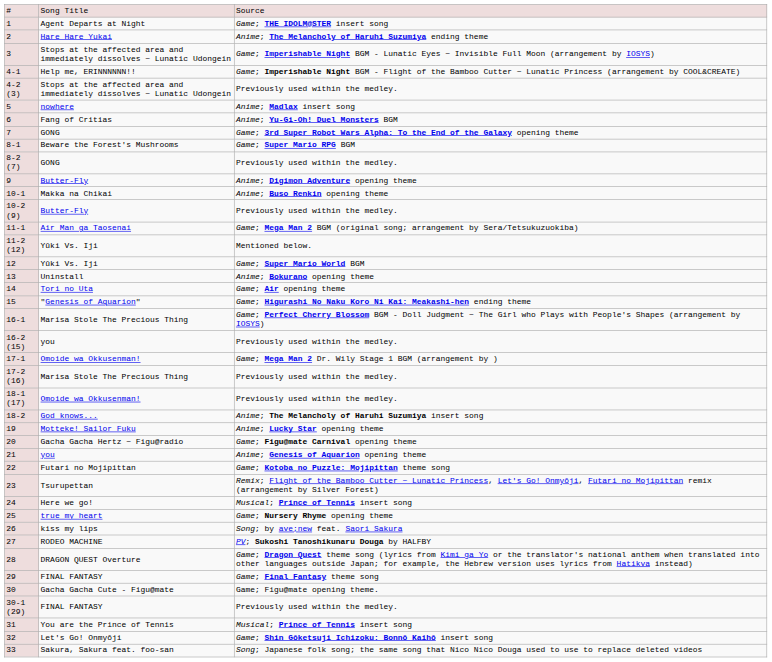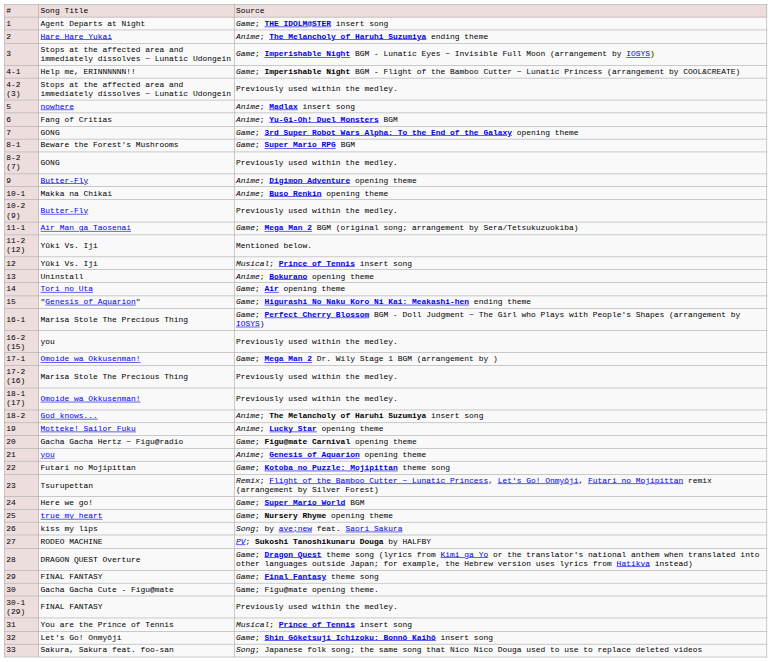 <table class="wikitable">
 <tr style="background-color:#edd">
 <td>#</td>
 <td>Song Title</td>
 <td>Source</td>
 </tr>
 <tr>
 <td style="background-color:#edd">1</td>
 <td>Agent Departs at Night</td>
 <td><em>Game</em>; <strong><a href='#'>THE IDOLM@STER</a></strong> insert song</td>
 </tr>
 <tr>
 <td style="background-color:#edd">2</td>
 <td><a href='#'>Hare Hare Yukai</a></td>
 <td><em>Anime</em>; <strong><a href='#'>The Melancholy of Haruhi Suzumiya</a></strong> ending theme</td>
 </tr>
 <tr>
 <td style="background-color:#edd">3</td>
 <td>Stops at the affected area and immediately dissolves ~ Lunatic Udongein</td>
 <td><em>Game</em>; <strong><a href='#'>Imperishable Night</a></strong> BGM - Lunatic Eyes ~ Invisible Full Moon (arrangement by <a href='#'>IOSYS</a>)</td>
 </tr>
 <tr>
 <td style="background-color:#edd">4-1</td>
 <td>Help me, ERINNNNNN!!</td>
 <td><em>Game</em>; <strong>Imperishable Night</strong> BGM - Flight of the Bamboo Cutter ~ Lunatic Princess (arrangement by COOL&CREATE)</td>
 </tr>
 <tr>
 <td style="background-color:#edd">4-2 (3)</td>
 <td>Stops at the affected area and immediately dissolves ~ Lunatic Udongein</td>
 <td>Previously used within the medley.</td>
 </tr>
 <tr>
 <td style="background-color:#edd">5</td>
 <td><a href='#'>nowhere</a></td>
 <td><em>Anime</em>; <strong><a href='#'>Madlax</a></strong> insert song</td>
 </tr>
 <tr>
 <td style="background-color:#edd">6</td>
 <td>Fang of Critias</td>
 <td><em>Anime</em>; <strong><a href='#'>Yu-Gi-Oh! Duel Monsters</a></strong> BGM</td>
 </tr>
 <tr>
 <td style="background-color:#edd">7</td>
 <td>GONG</td>
 <td><em>Game</em>; <strong><a href='#'>3rd Super Robot Wars Alpha: To the End of the Galaxy</a></strong> opening theme</td>
 </tr>
 <tr>
 <td style="background-color:#edd">8-1</td>
 <td>Beware the Forest's Mushrooms</td>
 <td><em>Game</em>; <strong><a href='#'>Super Mario RPG</a></strong> BGM</td>
 </tr>
 <tr>
 <td style="background-color:#edd">8-2 (7)</td>
 <td>GONG</td>
 <td>Previously used within the medley.</td>
 </tr>
 <tr>
 <td style="background-color:#edd">9</td>
 <td><a href='#'>Butter-Fly</a></td>
 <td><em>Anime</em>; <strong><a href='#'>Digimon Adventure</a></strong> opening theme</td>
 </tr>
 <tr>
 <td style="background-color:#edd">10-1</td>
 <td>Makka na Chikai</td>
 <td><em>Anime</em>; <strong><a href='#'>Buso Renkin</a></strong> opening theme</td>
 </tr>
 <tr>
 <td style="background-color:#edd">10-2 (9)</td>
 <td><a href='#'>Butter-Fly</a></td>
 <td>Previously used within the medley.</td>
 </tr>
 <tr>
 <td style="background-color:#edd">11-1</td>
 <td><a href='#'>Air Man ga Taosenai</a></td>
 <td><em>Game</em>; <strong><a href='#'>Mega Man 2</a></strong> BGM (original song; arrangement by Sera/Tetsukuzuokiba)</td>
 </tr>
 <tr>
 <td style="background-color:#edd">11-2 (12)</td>
 <td>Yūki Vs. Iji</td>
 <td>Mentioned below.</td>
 </tr>
 <tr>
 <td style="background-color:#edd">12</td>
 <td>Yūki Vs. Iji</td>
-<td><em>Game</em>; <strong><a href='#'>Super Mario World</a></strong> BGM</td>
+<td><em>Musical</em>; <strong><a href='#'>Prince of Tennis</a></strong> insert song</td>
 </tr>
 <tr>
 <td style="background-color:#edd">13</td>
 <td>Uninstall</td>
 <td><em>Anime</em>; <strong><a href='#'>Bokurano</a></strong> opening theme</td>
 </tr>
 <tr>
 <td style="background-color:#edd">14</td>
 <td><a href='#'>Tori no Uta</a></td>
 <td><em>Game</em>; <strong><a href='#'>Air</a></strong> opening theme</td>
 </tr>
 <tr>
 <td style="background-color:#edd">15</td>
 <td>"<a href='#'>Genesis of Aquarion</a>"</td>
 <td><em>Game</em>; <strong><a href='#'>Higurashi No Naku Koro Ni Kai: Meakashi-hen</a></strong> ending theme</td>
 </tr>
 <tr>
 <td style="background-color:#edd">16-1</td>
 <td>Marisa Stole The Precious Thing</td>
 <td><em>Game</em>; <strong><a href='#'>Perfect Cherry Blossom</a></strong> BGM - Doll Judgment ~ The Girl who Plays with People's Shapes (arrangement by <a href='#'>IOSYS</a>)</td>
 </tr>
 <tr>
 <td style="background-color:#edd">16-2 (15)</td>
 <td>you</td>
 <td>Previously used within the medley.</td>
 </tr>
 <tr>
 <td style="background-color:#edd">17-1</td>
 <td><a href='#'>Omoide wa Okkusenman!</a></td>
 <td><em>Game</em>; <strong><a href='#'>Mega Man 2</a></strong> Dr. Wily Stage 1 BGM (arrangement by )</td>
 </tr>
 <tr>
 <td style="background-color:#edd">17-2 (16)</td>
 <td>Marisa Stole The Precious Thing</td>
 <td>Previously used within the medley.</td>
 </tr>
 <tr>
 <td style="background-color:#edd">18-1 (17)</td>
 <td><a href='#'>Omoide wa Okkusenman!</a></td>
 <td>Previously used within the medley.</td>
 </tr>
 <tr>
 <td style="background-color:#edd">18-2</td>
 <td><a href='#'>God knows...</a></td>
 <td><em>Anime</em>; <strong>The Melancholy of Haruhi Suzumiya</strong> insert song</td>
 </tr>
 <tr>
 <td style="background-color:#edd">19</td>
 <td><a href='#'>Motteke! Sailor Fuku</a></td>
 <td><em>Anime</em>; <strong><a href='#'>Lucky Star</a></strong> opening theme</td>
 </tr>
 <tr>
 <td style="background-color:#edd">20</td>
 <td>Gacha Gacha Hertz ~ Figu@radio</td>
 <td><em>Game</em>; <strong>Figu@mate Carnival</strong> opening theme</td>
 </tr>
 <tr>
 <td style="background-color:#edd">21</td>
 <td><a href='#'>you</a></td>
 <td><em>Anime</em>; <strong><a href='#'>Genesis of Aquarion</a></strong> opening theme</td>
 </tr>
 <tr>
 <td style="background-color:#edd">22</td>
 <td>Futari no Mojipittan</td>
 <td><em>Game</em>; <strong><a href='#'>Kotoba no Puzzle: Mojipittan</a></strong> theme song</td>
 </tr>
 <tr>
 <td style="background-color:#edd">23</td>
 <td>Tsurupettan</td>
 <td><em>Remix</em>; <a href='#'>Flight of the Bamboo Cutter ~ Lunatic Princess</a>, <a href='#'>Let's Go! Onmyōji</a>, <a href='#'>Futari no Mojipittan</a> remix (arrangement by Silver Forest)</td>
 </tr>
 <tr>
 <td style="background-color:#edd">24</td>
 <td>Here we go!</td>
-<td><em>Musical</em>; <strong><a href='#'>Prince of Tennis</a></strong> insert song</td>
+<td><em>Game</em>; <strong><a href='#'>Super Mario World</a></strong> BGM</td>
 </tr>
 <tr>
 <td style="background-color:#edd">25</td>
 <td><a href='#'>true my heart</a></td>
 <td><em>Game</em>; <strong>Nursery Rhyme</strong> opening theme</td>
 </tr>
 <tr>
 <td style="background-color:#edd">26</td>
 <td>kiss my lips</td>
 <td><em>Song</em>; by <a href='#'>ave;new</a> feat. <a href='#'>Saori Sakura</a></td>
 </tr>
 <tr>
 <td style="background-color:#edd">27</td>
 <td>RODEO MACHINE</td>
 <td><em><a href='#'>PV</a></em>; <strong>Sukoshi Tanoshikunaru Douga</strong> by HALFBY</td>
 </tr>
 <tr>
 <td style="background-color:#edd">28</td>
 <td>DRAGON QUEST Overture</td>
 <td><em>Game</em>; <strong><a href='#'>Dragon Quest</a></strong> theme song (lyrics from <a href='#'>Kimi ga Yo</a> or the translator's national anthem when translated into other languages outside Japan; for example, the Hebrew version uses lyrics from <a href='#'>Hatikva</a> instead)</td>
 </tr>
 <tr>
 <td style="background-color:#edd">29</td>
 <td>FINAL FANTASY</td>
 <td><em>Game</em>; <strong><a href='#'>Final Fantasy</a></strong> theme song</td>
 </tr>
 <tr>
 <td style="background-color:#edd">30</td>
 <td>Gacha Gacha Cute - Figu@mate</td>
 <td>Game; Figu@mate opening theme.</td>
 </tr>
 <tr>
 <td style="background-color:#edd">30-1 (29)</td>
 <td>FINAL FANTASY</td>
 <td>Previously used within the medley.</td>
 </tr>
 <tr>
 <td style="background-color:#edd">31</td>
 <td>You are the Prince of Tennis</td>
 <td><em>Musical</em>; <strong><a href='#'>Prince of Tennis</a></strong> insert song</td>
 </tr>
 <tr>
 <td style="background-color:#edd">32</td>
 <td>Let's Go! Onmyōji</td>
 <td><em>Game</em>; <strong><a href='#'>Shin Gōketsuji Ichizoku: Bonnō Kaihō</a></strong> insert song</td>
 </tr>
 <tr>
 <td style="background-color:#edd">33</td>
 <td>Sakura, Sakura feat. foo-san</td>
 <td><em>Song</em>; Japanese folk song; the same song that Nico Nico Douga used to use to replace deleted videos</td>
 </tr>
 </table>
